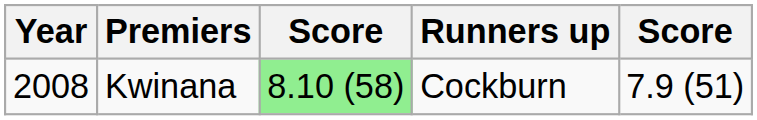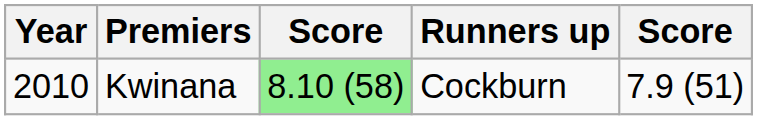 <table class="wikitable">
 <tr>
 <th>Year</th>
 <th>Premiers</th>
 <th>Score</th>
 <th>Runners up</th>
 <th>Score</th>
 </tr>
 <tr>
-<td>2008</td>
+<td>2010</td>
 <td>Kwinana</td>
 <td style="background: lightgreen;">8.10 (58)</td>
 <td>Cockburn</td>
 <td>7.9 (51)</td>
 </tr>
 </table>
